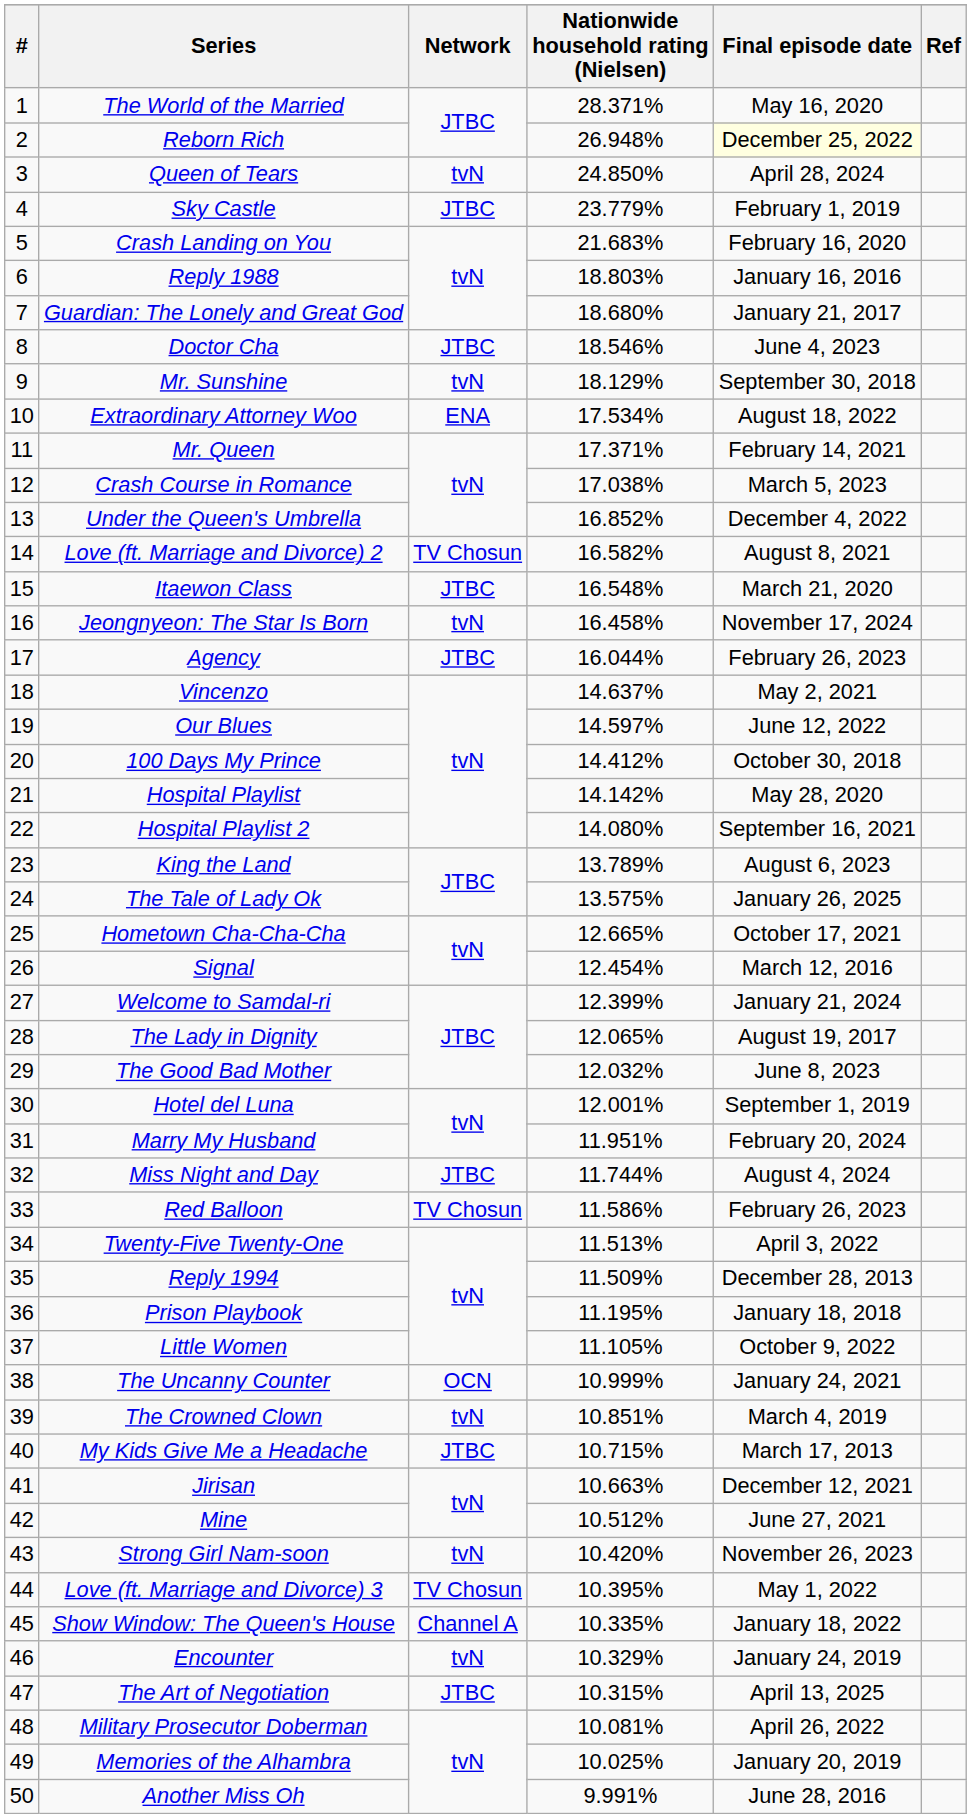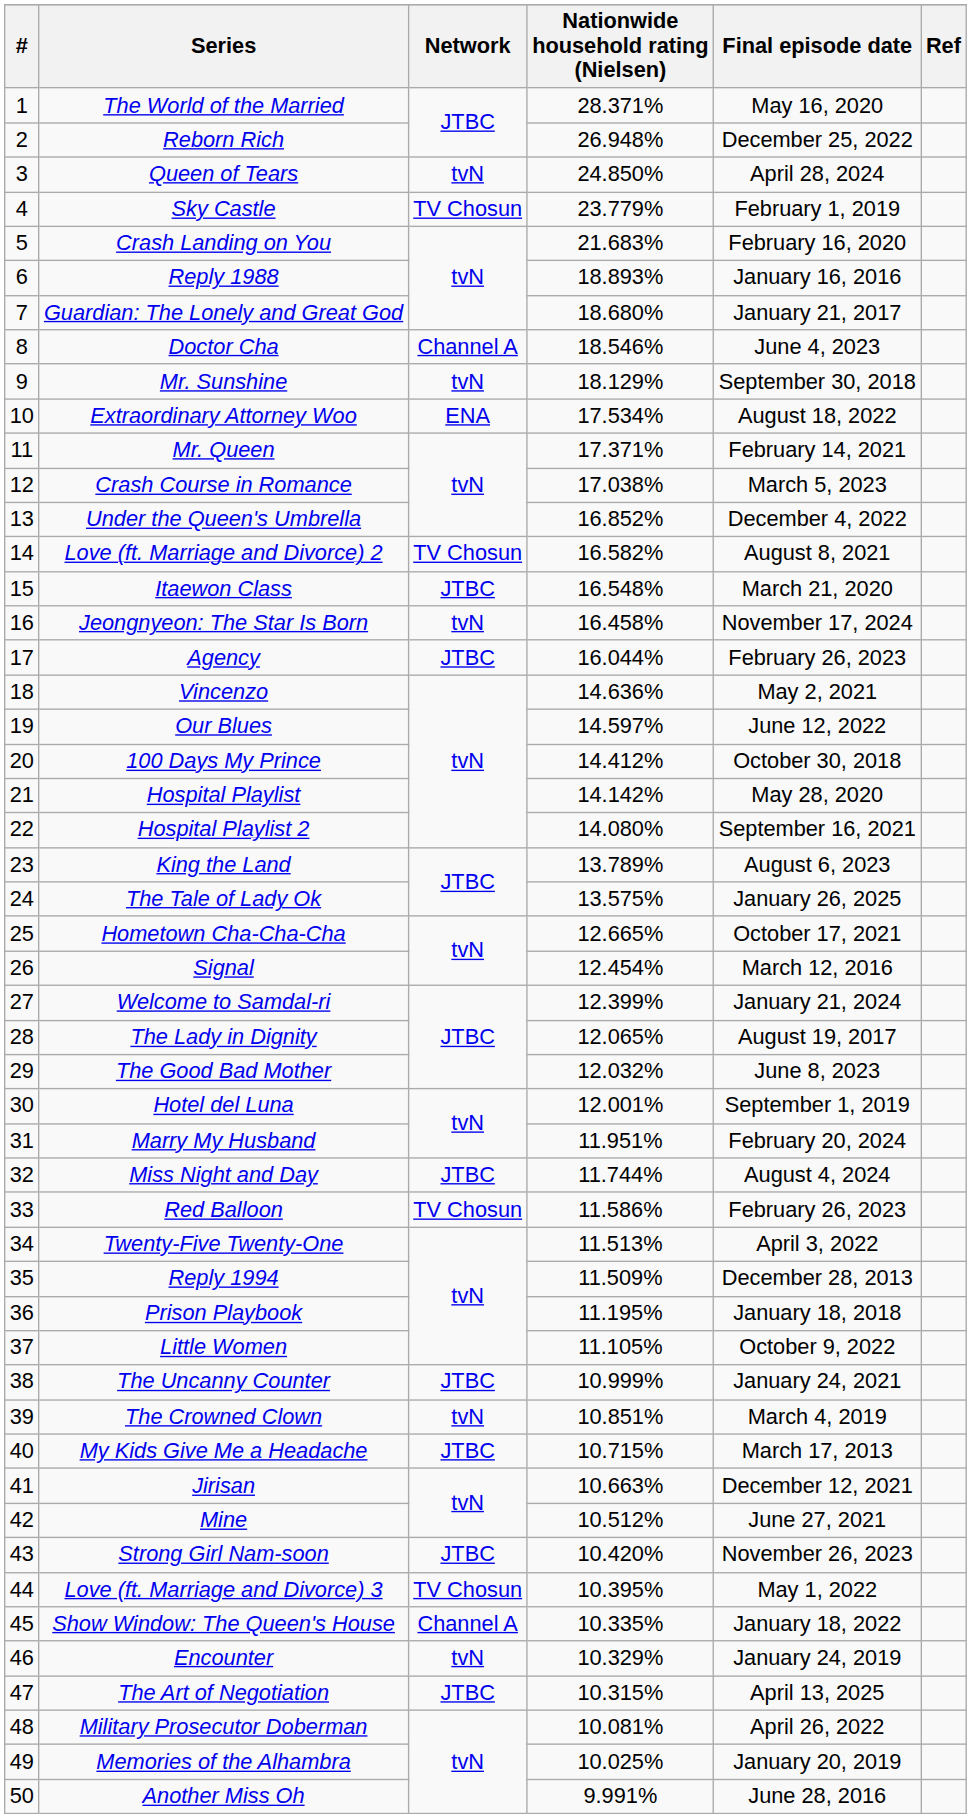 <table class="wikitable sortable" style="text-align: center">
 <tr>
 </tr>
 <tr>
 <th>#</th>
 <th>Series</th>
 <th>Network</th>
 <th>Nationwide<br>household rating<br>(Nielsen)</th>
 <th data-sort-type=date>Final episode date</th>
 <th>Ref</th>
 </tr>
 <tr>
 <td>1</td>
 <td><em><a href='#'>The World of the Married</a></em></td>
 <td rowspan="2"><a href='#'>JTBC</a></td>
 <td>28.371%</td>
 <td>May 16, 2020</td>
 <td></td>
 </tr>
 <tr>
 <td>2</td>
 <td><em><a href='#'>Reborn Rich</a></em></td>
 <td>26.948%</td>
-<td style="background: lightyellow;">December 25, 2022</td>
+<td>December 25, 2022</td>
 <td></td>
 </tr>
 <tr>
 <td>3</td>
 <td><em><a href='#'>Queen of Tears</a></em></td>
 <td><a href='#'>tvN</a></td>
 <td>24.850%</td>
 <td>April 28, 2024</td>
 <td></td>
 </tr>
 <tr>
 <td>4</td>
 <td><em><a href='#'>Sky Castle</a></em></td>
-<td><a href='#'>JTBC</a></td>
+<td><a href='#'>TV Chosun</a></td>
 <td>23.779%</td>
 <td>February 1, 2019</td>
 <td></td>
 </tr>
 <tr>
 <td>5</td>
 <td><em><a href='#'>Crash Landing on You</a></em></td>
 <td rowspan="3"><a href='#'>tvN</a></td>
 <td>21.683%</td>
 <td>February 16, 2020</td>
 <td></td>
 </tr>
 <tr>
 <td>6</td>
 <td><em><a href='#'>Reply 1988</a></em></td>
-<td>18.803%</td>
+<td>18.893%</td>
 <td>January 16, 2016</td>
 <td></td>
 </tr>
 <tr>
 <td>7</td>
 <td><em><a href='#'>Guardian: The Lonely and Great God</a></em></td>
 <td>18.680%</td>
 <td>January 21, 2017</td>
 <td></td>
 </tr>
 <tr>
 <td>8</td>
 <td><em><a href='#'>Doctor Cha</a></em></td>
-<td><a href='#'>JTBC</a></td>
+<td><a href='#'>Channel A</a></td>
 <td>18.546%</td>
 <td>June 4, 2023</td>
 <td></td>
 </tr>
 <tr>
 <td>9</td>
 <td><em><a href='#'>Mr. Sunshine</a></em></td>
 <td><a href='#'>tvN</a></td>
 <td>18.129%</td>
 <td>September 30, 2018</td>
 <td></td>
 </tr>
 <tr>
 <td>10</td>
 <td><em><a href='#'>Extraordinary Attorney Woo</a></em></td>
 <td><a href='#'>ENA</a></td>
 <td>17.534%</td>
 <td>August 18, 2022</td>
 <td></td>
 </tr>
 <tr>
 <td>11</td>
 <td><em><a href='#'>Mr. Queen</a></em></td>
 <td rowspan="3"><a href='#'>tvN</a></td>
 <td>17.371%</td>
 <td>February 14, 2021</td>
 <td></td>
 </tr>
 <tr>
 <td>12</td>
 <td><em><a href='#'>Crash Course in Romance</a></em></td>
 <td>17.038%</td>
 <td>March 5, 2023</td>
 <td></td>
 </tr>
 <tr>
 <td>13</td>
 <td><em><a href='#'>Under the Queen's Umbrella</a></em></td>
 <td>16.852%</td>
 <td>December 4, 2022</td>
 <td></td>
 </tr>
 <tr>
 <td>14</td>
 <td><em><a href='#'>Love (ft. Marriage and Divorce) 2</a></em></td>
 <td><a href='#'>TV Chosun</a></td>
 <td>16.582%</td>
 <td>August 8, 2021</td>
 <td></td>
 </tr>
 <tr>
 <td>15</td>
 <td><em><a href='#'>Itaewon Class</a></em></td>
 <td><a href='#'>JTBC</a></td>
 <td>16.548%</td>
 <td>March 21, 2020</td>
 <td></td>
 </tr>
 <tr>
 <td>16</td>
 <td><em><a href='#'>Jeongnyeon: The Star Is Born</a></em></td>
 <td><a href='#'>tvN</a></td>
 <td>16.458%</td>
 <td>November 17, 2024</td>
 <td></td>
 </tr>
 <tr>
 <td>17</td>
 <td><em><a href='#'>Agency</a></em></td>
 <td><a href='#'>JTBC</a></td>
 <td>16.044%</td>
 <td>February 26, 2023</td>
 <td></td>
 </tr>
 <tr>
 <td>18</td>
 <td><em><a href='#'>Vincenzo</a></em></td>
 <td rowspan="5"><a href='#'>tvN</a></td>
-<td>14.637%</td>
+<td>14.636%</td>
 <td>May 2, 2021</td>
 <td></td>
 </tr>
 <tr>
 <td>19</td>
 <td><em><a href='#'>Our Blues</a></em></td>
 <td>14.597%</td>
 <td>June 12, 2022</td>
 <td></td>
 </tr>
 <tr>
 <td>20</td>
 <td><em><a href='#'>100 Days My Prince</a></em></td>
 <td>14.412%</td>
 <td>October 30, 2018</td>
 <td></td>
 </tr>
 <tr>
 <td>21</td>
 <td><em><a href='#'>Hospital Playlist</a></em></td>
 <td>14.142%</td>
 <td>May 28, 2020</td>
 <td></td>
 </tr>
 <tr>
 <td>22</td>
 <td><em><a href='#'>Hospital Playlist 2</a></em></td>
 <td>14.080%</td>
 <td>September 16, 2021</td>
 <td></td>
 </tr>
 <tr>
 <td>23</td>
 <td><em><a href='#'>King the Land</a></em></td>
 <td rowspan="2"><a href='#'>JTBC</a></td>
 <td>13.789%</td>
 <td>August 6, 2023</td>
 <td></td>
 </tr>
 <tr>
 <td>24</td>
 <td><em><a href='#'>The Tale of Lady Ok</a></em></td>
 <td>13.575%</td>
 <td>January 26, 2025</td>
 <td></td>
 </tr>
 <tr>
 <td>25</td>
 <td><em><a href='#'>Hometown Cha-Cha-Cha</a></em></td>
 <td rowspan="2"><a href='#'>tvN</a></td>
 <td>12.665%</td>
 <td>October 17, 2021</td>
 <td></td>
 </tr>
 <tr>
 <td>26</td>
 <td><em><a href='#'>Signal</a></em></td>
 <td>12.454%</td>
 <td>March 12, 2016</td>
 <td></td>
 </tr>
 <tr>
 <td>27</td>
 <td><em><a href='#'>Welcome to Samdal-ri</a></em></td>
 <td rowspan="3"><a href='#'>JTBC</a></td>
 <td>12.399%</td>
 <td>January 21, 2024</td>
 <td></td>
 </tr>
 <tr>
 <td>28</td>
 <td><em><a href='#'>The Lady in Dignity</a></em></td>
 <td>12.065%</td>
 <td>August 19, 2017</td>
 <td></td>
 </tr>
 <tr>
 <td>29</td>
 <td><em><a href='#'>The Good Bad Mother</a></em></td>
 <td>12.032%</td>
 <td>June 8, 2023</td>
 <td></td>
 </tr>
 <tr>
 <td>30</td>
 <td><em><a href='#'>Hotel del Luna</a></em></td>
 <td rowspan="2"><a href='#'>tvN</a></td>
 <td>12.001%</td>
 <td>September 1, 2019</td>
 <td></td>
 </tr>
 <tr>
 <td>31</td>
 <td><em><a href='#'>Marry My Husband</a></em></td>
 <td>11.951%</td>
 <td>February 20, 2024</td>
 <td></td>
 </tr>
 <tr>
 <td>32</td>
 <td><em><a href='#'>Miss Night and Day</a></em></td>
 <td><a href='#'>JTBC</a></td>
 <td>11.744%</td>
 <td>August 4, 2024</td>
 <td></td>
 </tr>
 <tr>
 <td>33</td>
 <td><em><a href='#'>Red Balloon</a></em></td>
 <td><a href='#'>TV Chosun</a></td>
 <td>11.586%</td>
 <td>February 26, 2023</td>
 <td></td>
 </tr>
 <tr>
 <td>34</td>
 <td><em><a href='#'>Twenty-Five Twenty-One</a></em></td>
 <td rowspan="4"><a href='#'>tvN</a></td>
 <td>11.513%</td>
 <td>April 3, 2022</td>
 <td></td>
 </tr>
 <tr>
 <td>35</td>
 <td><em><a href='#'>Reply 1994</a></em></td>
 <td>11.509%</td>
 <td>December 28, 2013</td>
 <td></td>
 </tr>
 <tr>
 <td>36</td>
 <td><em><a href='#'>Prison Playbook</a></em></td>
 <td>11.195%</td>
 <td>January 18, 2018</td>
 <td></td>
 </tr>
 <tr>
 <td>37</td>
 <td><em><a href='#'>Little Women</a></em></td>
 <td>11.105%</td>
 <td>October 9, 2022</td>
 <td></td>
 </tr>
 <tr>
 <td>38</td>
 <td><em><a href='#'>The Uncanny Counter</a></em></td>
-<td><a href='#'>OCN</a></td>
+<td><a href='#'>JTBC</a></td>
 <td>10.999%</td>
 <td>January 24, 2021</td>
 <td></td>
 </tr>
 <tr>
 <td>39</td>
 <td><em><a href='#'>The Crowned Clown</a></em></td>
 <td><a href='#'>tvN</a></td>
 <td>10.851%</td>
 <td>March 4, 2019</td>
 <td></td>
 </tr>
 <tr>
 <td>40</td>
 <td><em><a href='#'>My Kids Give Me a Headache</a></em></td>
 <td><a href='#'>JTBC</a></td>
 <td>10.715%</td>
 <td>March 17, 2013<br></td>
 <td></td>
 </tr>
 <tr>
 <td>41</td>
 <td><em><a href='#'>Jirisan</a></em></td>
 <td rowspan="2"><a href='#'>tvN</a></td>
 <td>10.663%</td>
 <td>December 12, 2021</td>
 <td></td>
 </tr>
 <tr>
 <td>42</td>
 <td><em><a href='#'>Mine</a></em></td>
 <td>10.512%</td>
 <td>June 27, 2021</td>
 <td></td>
 </tr>
 <tr>
 <td>43</td>
 <td><em><a href='#'>Strong Girl Nam-soon</a></em></td>
-<td><a href='#'>tvN</a></td>
+<td><a href='#'>JTBC</a></td>
 <td>10.420%</td>
 <td>November 26, 2023</td>
 <td></td>
 </tr>
 <tr>
 <td>44</td>
 <td><em><a href='#'>Love (ft. Marriage and Divorce) 3</a></em></td>
 <td><a href='#'>TV Chosun</a></td>
 <td>10.395%</td>
 <td>May 1, 2022</td>
 <td></td>
 </tr>
 <tr>
 <td>45</td>
 <td><em><a href='#'>Show Window: The Queen's House</a></em></td>
 <td><a href='#'>Channel A</a></td>
 <td>10.335%</td>
 <td>January 18, 2022</td>
 <td></td>
 </tr>
 <tr>
 <td>46</td>
 <td><em><a href='#'>Encounter</a></em></td>
 <td><a href='#'>tvN</a></td>
 <td>10.329%</td>
 <td>January 24, 2019</td>
 <td></td>
 </tr>
 <tr>
 <td>47</td>
 <td><em><a href='#'>The Art of Negotiation</a></em></td>
 <td><a href='#'>JTBC</a></td>
 <td>10.315%</td>
 <td>April 13, 2025</td>
 <td></td>
 </tr>
 <tr>
 <td>48</td>
 <td><em><a href='#'>Military Prosecutor Doberman</a></em></td>
 <td rowspan="3"><a href='#'>tvN</a></td>
 <td>10.081%</td>
 <td>April 26, 2022</td>
 <td></td>
 </tr>
 <tr>
 <td>49</td>
 <td><em><a href='#'>Memories of the Alhambra</a></em></td>
 <td>10.025%</td>
 <td>January 20, 2019</td>
 <td></td>
 </tr>
 <tr>
 <td>50</td>
 <td><em><a href='#'>Another Miss Oh</a></em></td>
 <td>9.991%</td>
 <td>June 28, 2016</td>
 <td></td>
 </tr>
 </table>
